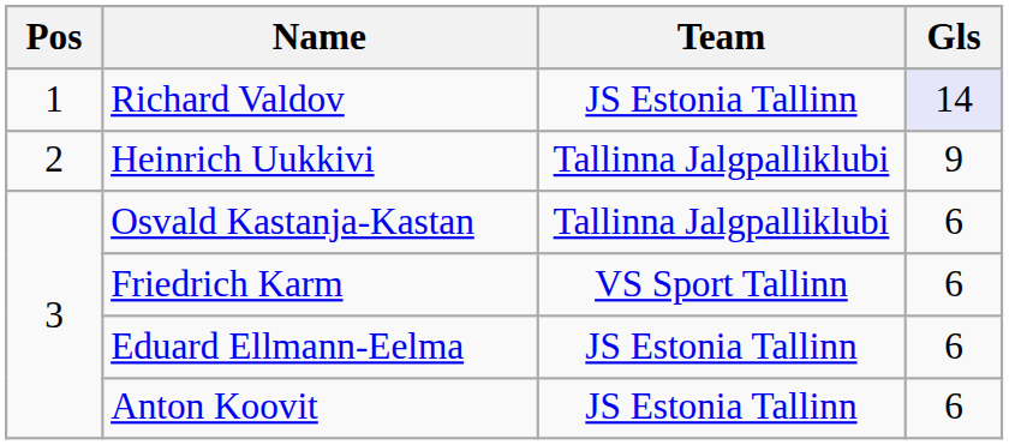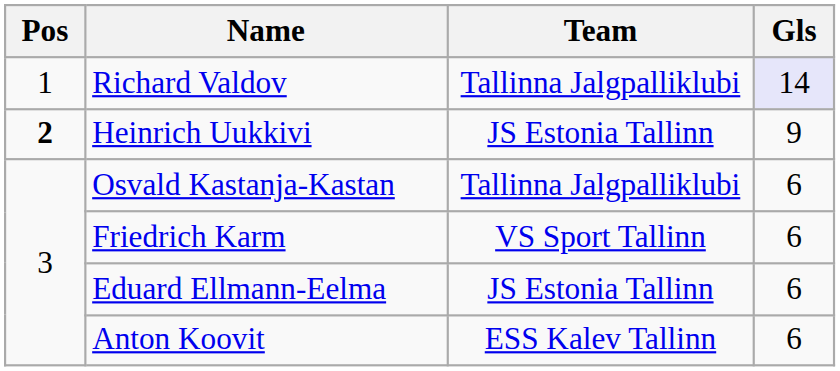 <table class="wikitable" style="font-size:90%; text-align:center;">
 <tr>
 <th width="30">Pos</th>
 <th width="160">Name</th>
 <th width="135">Team</th>
 <th width="30">Gls</th>
 </tr>
 <tr>
 <td>1</td>
 <td align=left><a href='#'>Richard Valdov</a></td>
-<td><a href='#'>JS Estonia Tallinn</a></td>
+<td><a href='#'>Tallinna Jalgpalliklubi</a></td>
 <td style="background: lavender;">14</td>
 </tr>
 <tr>
-<td>2</td>
+<td><strong>2</strong></td>
 <td align=left><a href='#'>Heinrich Uukkivi</a></td>
-<td><a href='#'>Tallinna Jalgpalliklubi</a></td>
+<td><a href='#'>JS Estonia Tallinn</a></td>
 <td>9</td>
 </tr>
 <tr>
 <td rowspan="4">3</td>
 <td align=left><a href='#'>Osvald Kastanja-Kastan</a></td>
 <td><a href='#'>Tallinna Jalgpalliklubi</a></td>
 <td>6</td>
 </tr>
 <tr>
 <td align=left><a href='#'>Friedrich Karm</a></td>
 <td><a href='#'>VS Sport Tallinn</a></td>
 <td>6</td>
 </tr>
 <tr>
 <td align=left><a href='#'>Eduard Ellmann-Eelma</a></td>
 <td><a href='#'>JS Estonia Tallinn</a></td>
 <td>6</td>
 </tr>
 <tr>
 <td align=left><a href='#'>Anton Koovit</a></td>
-<td><a href='#'>JS Estonia Tallinn</a></td>
+<td><a href='#'>ESS Kalev Tallinn</a></td>
 <td>6</td>
 </tr>
 </table>
